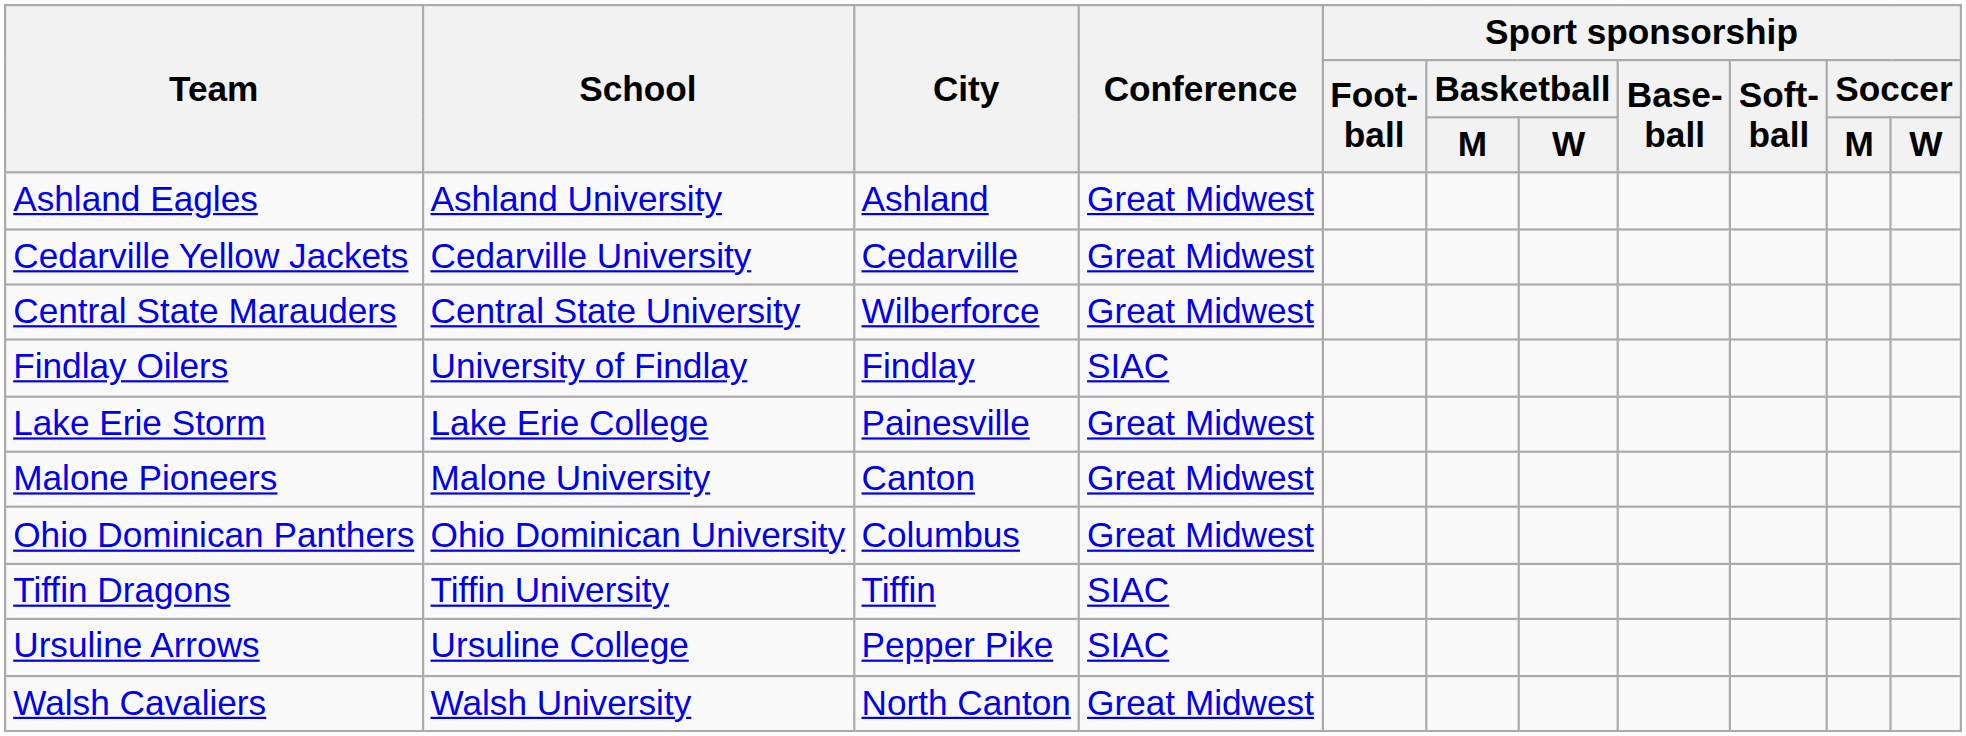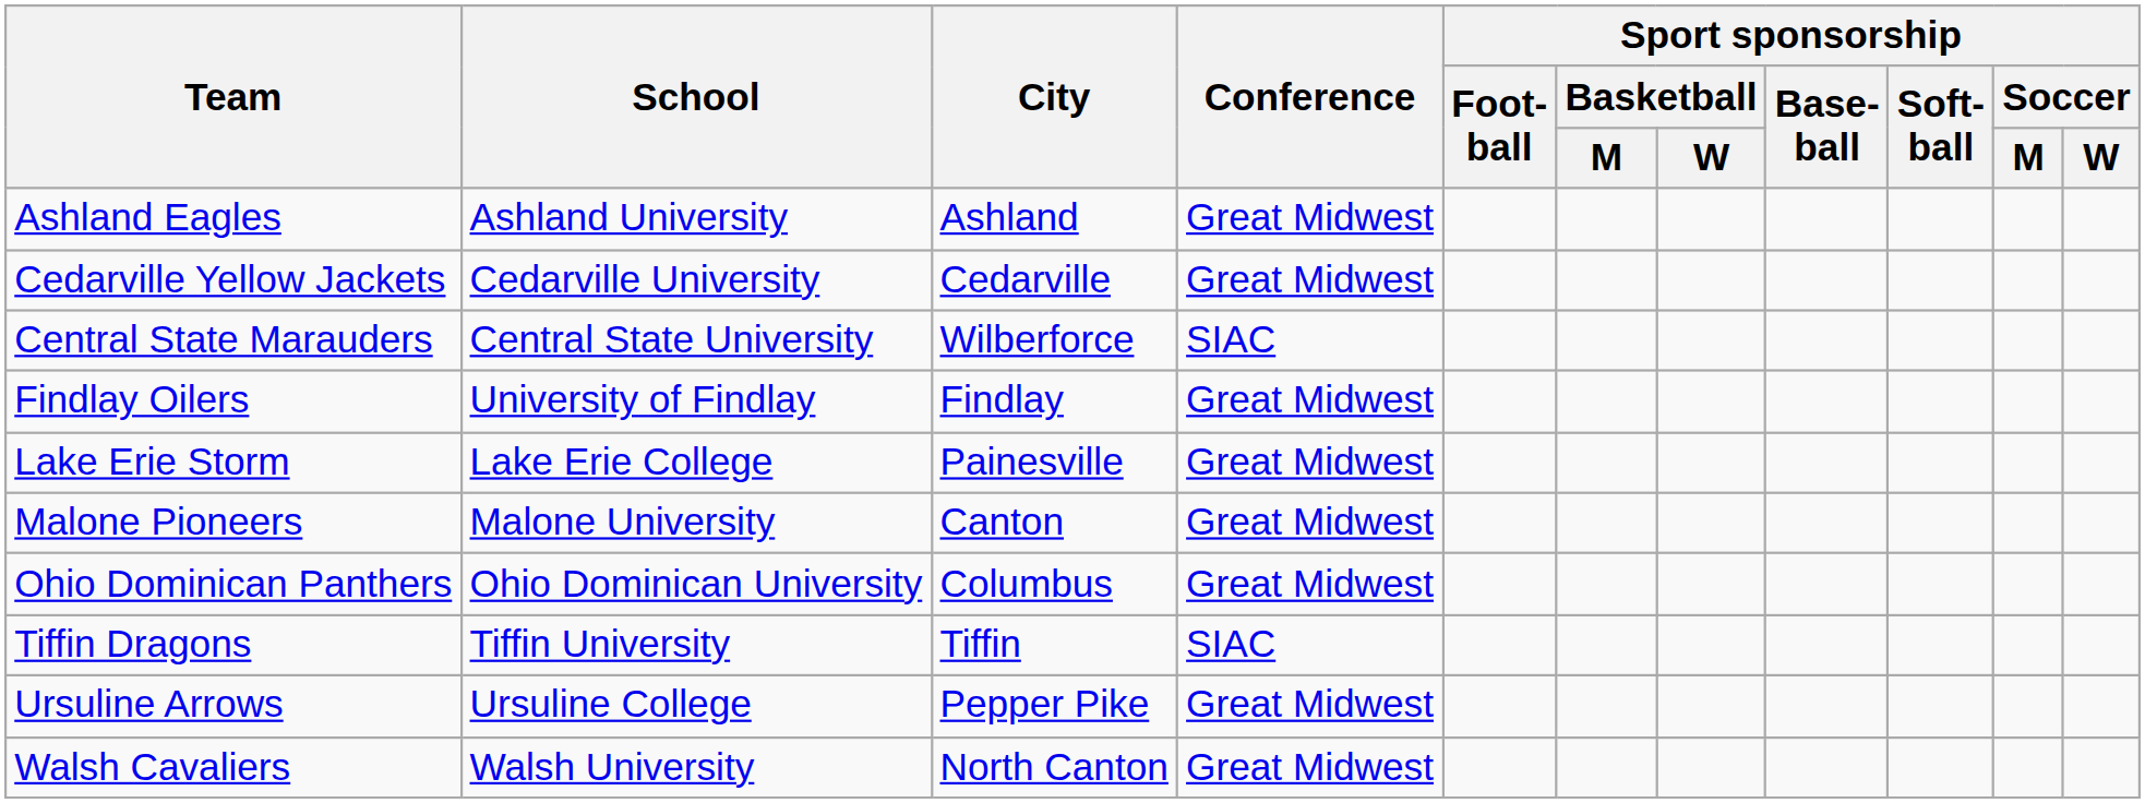 <table class="sortable wikitable">
 <tr>
 <th rowspan=3>Team</th>
 <th rowspan=3>School</th>
 <th rowspan=3>City</th>
 <th rowspan=3>Conference</th>
 <th colspan=7>Sport sponsorship</th>
 </tr>
 <tr>
 <th rowspan=2>Foot-<br>ball</th>
 <th colspan=2>Basketball</th>
 <th rowspan=2>Base-<br>ball</th>
 <th rowspan=2>Soft-<br>ball</th>
 <th colspan=2>Soccer</th>
 </tr>
 <tr>
 <th>M</th>
 <th>W</th>
 <th>M</th>
 <th>W</th>
 </tr>
 <tr>
 <td><a href='#'>Ashland Eagles</a></td>
 <td><a href='#'>Ashland University</a></td>
 <td><a href='#'>Ashland</a></td>
 <td><a href='#'>Great Midwest</a></td>
 <td></td>
 <td></td>
 <td></td>
 <td></td>
 <td></td>
 <td></td>
 <td></td>
 </tr>
 <tr>
 <td><a href='#'>Cedarville Yellow Jackets</a></td>
 <td><a href='#'>Cedarville University</a></td>
 <td><a href='#'>Cedarville</a></td>
 <td><a href='#'>Great Midwest</a></td>
 <td></td>
 <td></td>
 <td></td>
 <td></td>
 <td></td>
 <td></td>
 <td></td>
 </tr>
 <tr>
 <td><a href='#'>Central State Marauders</a></td>
 <td><a href='#'>Central State University</a></td>
 <td><a href='#'>Wilberforce</a></td>
-<td><a href='#'>Great Midwest</a></td>
+<td><a href='#'>SIAC</a></td>
 <td></td>
 <td></td>
 <td></td>
 <td></td>
 <td></td>
 <td></td>
 <td></td>
 </tr>
 <tr>
 <td><a href='#'>Findlay Oilers</a></td>
 <td><a href='#'>University of Findlay</a></td>
 <td><a href='#'>Findlay</a></td>
-<td><a href='#'>SIAC</a></td>
+<td><a href='#'>Great Midwest</a></td>
 <td></td>
 <td></td>
 <td></td>
 <td></td>
 <td></td>
 <td></td>
 <td></td>
 </tr>
 <tr>
 <td><a href='#'>Lake Erie Storm</a></td>
 <td><a href='#'>Lake Erie College</a></td>
 <td><a href='#'>Painesville</a></td>
 <td><a href='#'>Great Midwest</a></td>
 <td></td>
 <td></td>
 <td></td>
 <td></td>
 <td></td>
 <td></td>
 <td></td>
 </tr>
 <tr>
 <td><a href='#'>Malone Pioneers</a></td>
 <td><a href='#'>Malone University</a></td>
 <td><a href='#'>Canton</a></td>
 <td><a href='#'>Great Midwest</a></td>
 <td></td>
 <td></td>
 <td></td>
 <td></td>
 <td></td>
 <td></td>
 <td></td>
 </tr>
 <tr>
 <td><a href='#'>Ohio Dominican Panthers</a></td>
 <td><a href='#'>Ohio Dominican University</a></td>
 <td><a href='#'>Columbus</a></td>
 <td><a href='#'>Great Midwest</a></td>
 <td></td>
 <td></td>
 <td></td>
 <td></td>
 <td></td>
 <td></td>
 <td></td>
 </tr>
 <tr>
 <td><a href='#'>Tiffin Dragons</a></td>
 <td><a href='#'>Tiffin University</a></td>
 <td><a href='#'>Tiffin</a></td>
 <td><a href='#'>SIAC</a></td>
 <td></td>
 <td></td>
 <td></td>
 <td></td>
 <td></td>
 <td></td>
 <td></td>
 </tr>
 <tr>
 <td><a href='#'>Ursuline Arrows</a></td>
 <td><a href='#'>Ursuline College</a></td>
 <td><a href='#'>Pepper Pike</a></td>
-<td><a href='#'>SIAC</a></td>
+<td><a href='#'>Great Midwest</a></td>
 <td></td>
 <td></td>
 <td></td>
 <td></td>
 <td></td>
 <td></td>
 <td></td>
 </tr>
 <tr>
 <td><a href='#'>Walsh Cavaliers</a></td>
 <td><a href='#'>Walsh University</a></td>
 <td><a href='#'>North Canton</a></td>
 <td><a href='#'>Great Midwest</a></td>
 <td> </td>
 <td></td>
 <td></td>
 <td></td>
 <td></td>
 <td></td>
 <td></td>
 </tr>
 </table>
